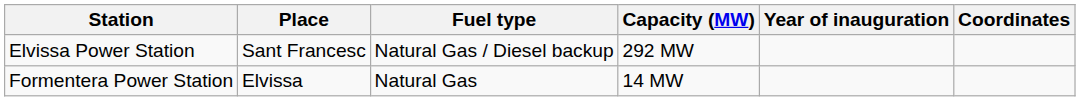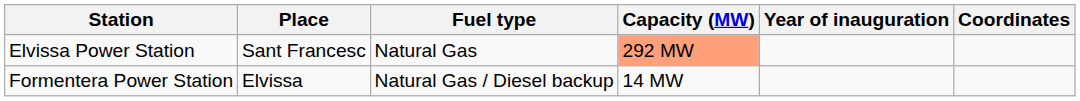 <table class="wikitable sortable">
 <tr>
 <th>Station</th>
 <th>Place</th>
 <th>Fuel type</th>
 <th>Capacity (<a href='#'>MW</a>)</th>
 <th>Year of inauguration</th>
 <th>Coordinates</th>
 </tr>
 <tr>
 <td>Elvissa Power Station</td>
 <td>Sant Francesc</td>
-<td>Natural Gas / Diesel backup</td>
-<td>292 MW</td>
+<td>Natural Gas</td>
+<td style="background: lightsalmon;">292 MW</td>
 <td></td>
 <td></td>
 </tr>
 <tr>
 <td>Formentera Power Station</td>
 <td>Elvissa</td>
-<td>Natural Gas</td>
+<td>Natural Gas / Diesel backup</td>
 <td>14 MW</td>
 <td></td>
 <td></td>
 </tr>
 </table>
